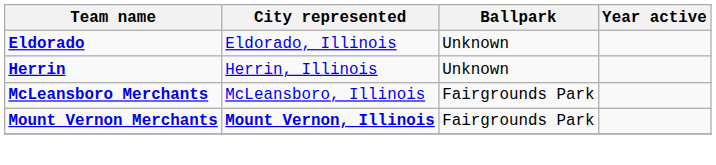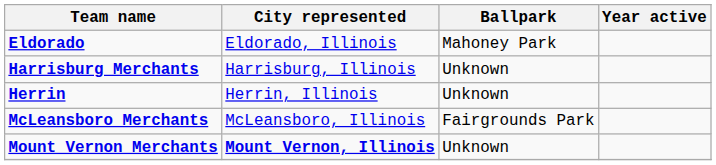 <table class="wikitable">
 <tr>
 <th>Team name</th>
 <th>City represented</th>
 <th>Ballpark</th>
 <th>Year active</th>
 </tr>
 <tr>
 <td><strong><a href='#'>Eldorado</a></strong></td>
 <td><a href='#'>Eldorado, Illinois</a></td>
+<td>Mahoney Park</td>
+<td></td>
+</tr>
+<tr>
+<td><strong><a href='#'>Harrisburg Merchants</a></strong></td>
+<td><a href='#'>Harrisburg, Illinois</a></td>
 <td>Unknown</td>
 <td></td>
 </tr>
 <tr>
 <td><strong><a href='#'>Herrin</a></strong></td>
 <td><a href='#'>Herrin, Illinois</a></td>
 <td>Unknown</td>
 <td></td>
 </tr>
 <tr>
 <td><strong><a href='#'>McLeansboro Merchants</a></strong></td>
 <td><a href='#'>McLeansboro, Illinois</a></td>
 <td>Fairgrounds Park</td>
 <td></td>
 </tr>
 <tr>
 <td><strong><a href='#'>Mount Vernon Merchants</a></strong></td>
 <td><strong><a href='#'>Mount Vernon, Illinois</a></strong></td>
-<td>Fairgrounds Park</td>
+<td>Unknown</td>
 <td></td>
 </tr>
 <tr>
 </tr>
 </table>
